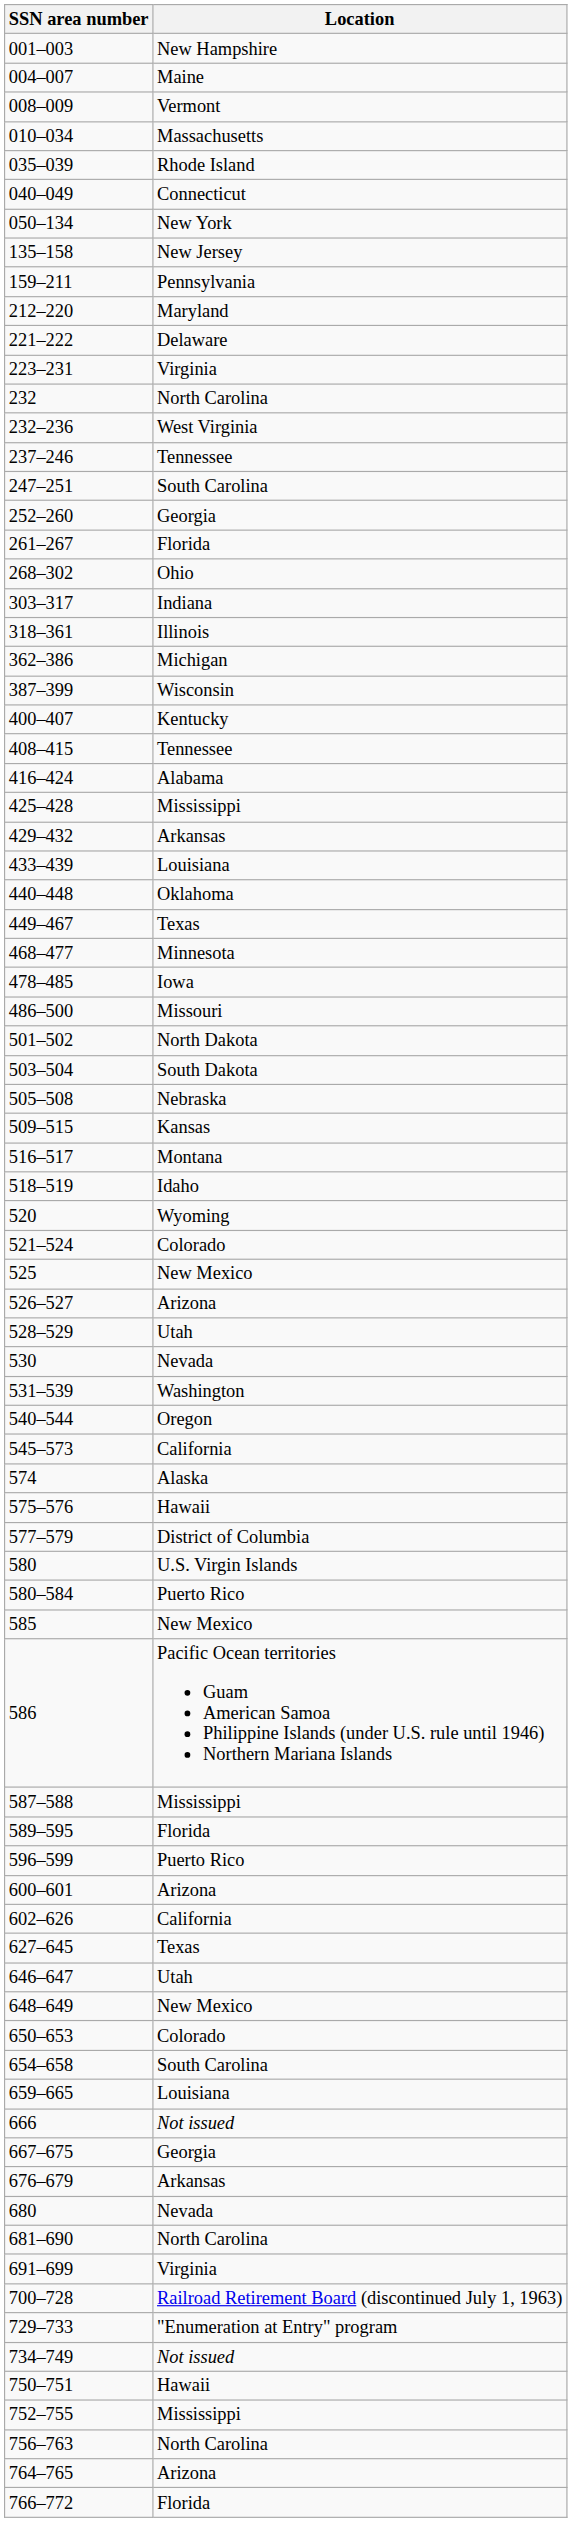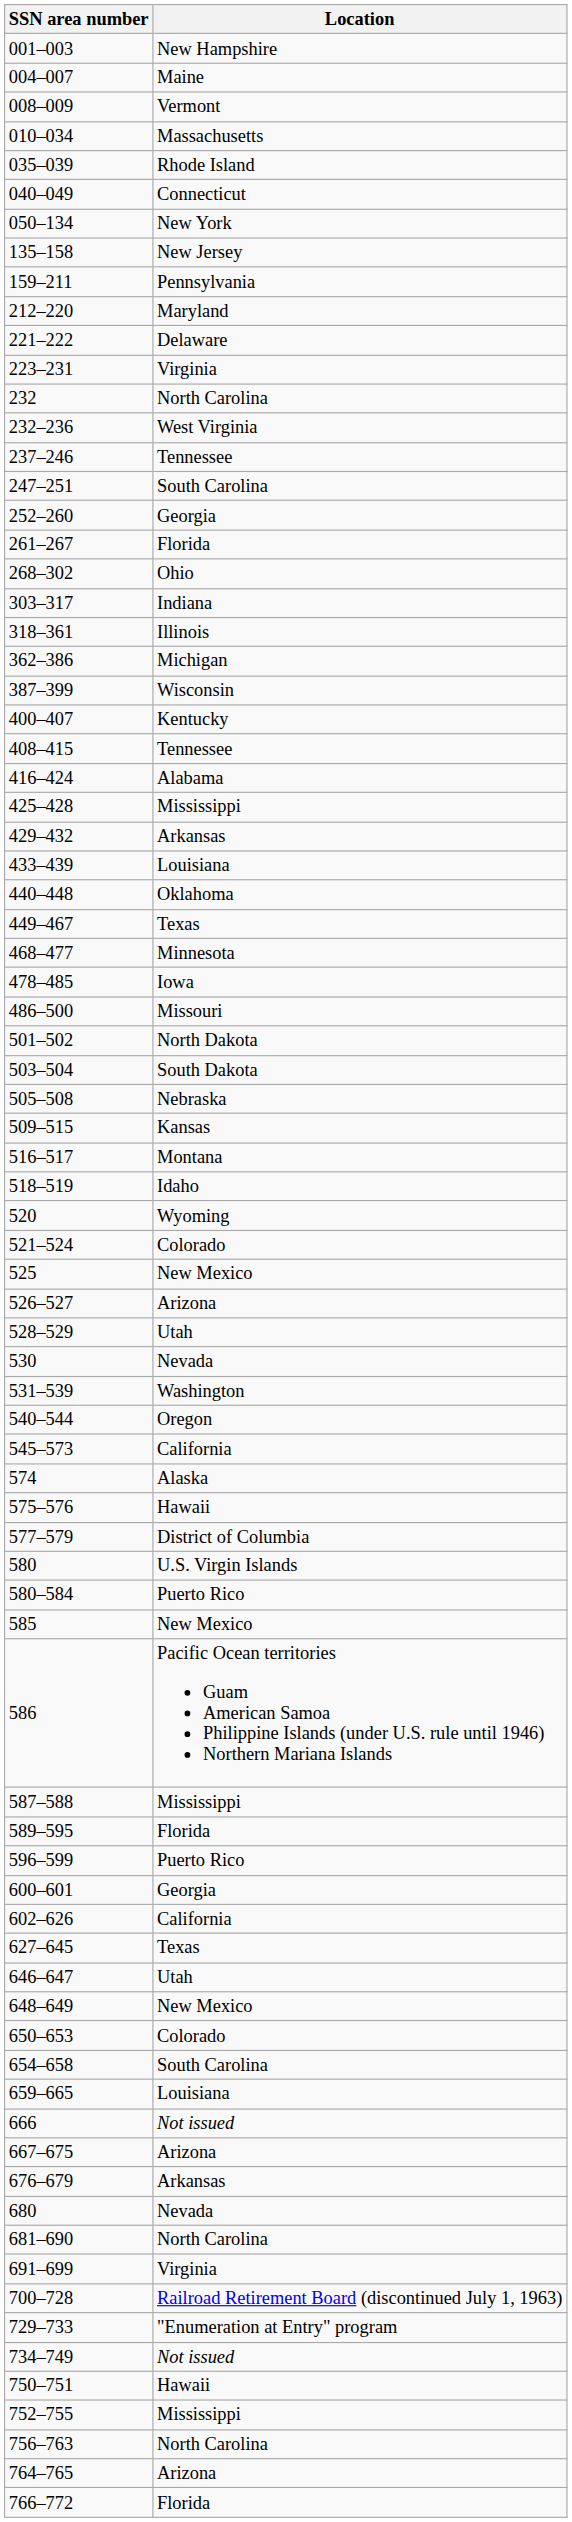 <table class="wikitable">
 <tr>
 <th>SSN area number</th>
 <th>Location</th>
 </tr>
 <tr>
 <td>001–003</td>
 <td>New Hampshire</td>
 </tr>
 <tr>
 <td>004–007</td>
 <td>Maine</td>
 </tr>
 <tr>
 <td>008–009</td>
 <td>Vermont</td>
 </tr>
 <tr>
 <td>010–034</td>
 <td>Massachusetts</td>
 </tr>
 <tr>
 <td>035–039</td>
 <td>Rhode Island</td>
 </tr>
 <tr>
 <td>040–049</td>
 <td>Connecticut</td>
 </tr>
 <tr>
 <td>050–134</td>
 <td>New York</td>
 </tr>
 <tr>
 <td>135–158</td>
 <td>New Jersey</td>
 </tr>
 <tr>
 <td>159–211</td>
 <td>Pennsylvania</td>
 </tr>
 <tr>
 <td>212–220</td>
 <td>Maryland</td>
 </tr>
 <tr>
 <td>221–222</td>
 <td>Delaware</td>
 </tr>
 <tr>
 <td>223–231</td>
 <td>Virginia</td>
 </tr>
 <tr>
 <td>232</td>
 <td>North Carolina</td>
 </tr>
 <tr>
 <td>232–236</td>
 <td>West Virginia</td>
 </tr>
 <tr>
 <td>237–246</td>
 <td>Tennessee</td>
 </tr>
 <tr>
 <td>247–251</td>
 <td>South Carolina</td>
 </tr>
 <tr>
 <td>252–260</td>
 <td>Georgia</td>
 </tr>
 <tr>
 <td>261–267</td>
 <td>Florida</td>
 </tr>
 <tr>
 <td>268–302</td>
 <td>Ohio</td>
 </tr>
 <tr>
 <td>303–317</td>
 <td>Indiana</td>
 </tr>
 <tr>
 <td>318–361</td>
 <td>Illinois</td>
 </tr>
 <tr>
 <td>362–386</td>
 <td>Michigan</td>
 </tr>
 <tr>
 <td>387–399</td>
 <td>Wisconsin</td>
 </tr>
 <tr>
 <td>400–407</td>
 <td>Kentucky</td>
 </tr>
 <tr>
 <td>408–415</td>
 <td>Tennessee</td>
 </tr>
 <tr>
 <td>416–424</td>
 <td>Alabama</td>
 </tr>
 <tr>
 <td>425–428</td>
 <td>Mississippi</td>
 </tr>
 <tr>
 <td>429–432</td>
 <td>Arkansas</td>
 </tr>
 <tr>
 <td>433–439</td>
 <td>Louisiana</td>
 </tr>
 <tr>
 <td>440–448</td>
 <td>Oklahoma</td>
 </tr>
 <tr>
 <td>449–467</td>
 <td>Texas</td>
 </tr>
 <tr>
 <td>468–477</td>
 <td>Minnesota</td>
 </tr>
 <tr>
 <td>478–485</td>
 <td>Iowa</td>
 </tr>
 <tr>
 <td>486–500</td>
 <td>Missouri</td>
 </tr>
 <tr>
 <td>501–502</td>
 <td>North Dakota</td>
 </tr>
 <tr>
 <td>503–504</td>
 <td>South Dakota</td>
 </tr>
 <tr>
 <td>505–508</td>
 <td>Nebraska</td>
 </tr>
 <tr>
 <td>509–515</td>
 <td>Kansas</td>
 </tr>
 <tr>
 <td>516–517</td>
 <td>Montana</td>
 </tr>
 <tr>
 <td>518–519</td>
 <td>Idaho</td>
 </tr>
 <tr>
 <td>520</td>
 <td>Wyoming</td>
 </tr>
 <tr>
 <td>521–524</td>
 <td>Colorado</td>
 </tr>
 <tr>
 <td>525</td>
 <td>New Mexico</td>
 </tr>
 <tr>
 <td>526–527</td>
 <td>Arizona</td>
 </tr>
 <tr>
 <td>528–529</td>
 <td>Utah</td>
 </tr>
 <tr>
 <td>530</td>
 <td>Nevada</td>
 </tr>
 <tr>
 <td>531–539</td>
 <td>Washington</td>
 </tr>
 <tr>
 <td>540–544</td>
 <td>Oregon</td>
 </tr>
 <tr>
 <td>545–573</td>
 <td>California</td>
 </tr>
 <tr>
 <td>574</td>
 <td>Alaska</td>
 </tr>
 <tr>
 <td>575–576</td>
 <td>Hawaii</td>
 </tr>
 <tr>
 <td>577–579</td>
 <td>District of Columbia</td>
 </tr>
 <tr>
 <td>580</td>
 <td>U.S. Virgin Islands</td>
 </tr>
 <tr>
 <td>580–584</td>
 <td>Puerto Rico</td>
 </tr>
 <tr>
 <td>585</td>
 <td>New Mexico</td>
 </tr>
 <tr>
 <td>586</td>
 <td>Pacific Ocean territories<br><ul><li>Guam</li><li>American Samoa</li><li>Philippine Islands (under U.S. rule until 1946)</li><li>Northern Mariana Islands</li></ul></td>
 </tr>
 <tr>
 <td>587–588</td>
 <td>Mississippi</td>
 </tr>
 <tr>
 <td>589–595</td>
 <td>Florida</td>
 </tr>
 <tr>
 <td>596–599</td>
 <td>Puerto Rico</td>
 </tr>
 <tr>
 <td>600–601</td>
-<td>Arizona</td>
+<td>Georgia</td>
 </tr>
 <tr>
 <td>602–626</td>
 <td>California</td>
 </tr>
 <tr>
 <td>627–645</td>
 <td>Texas</td>
 </tr>
 <tr>
 <td>646–647</td>
 <td>Utah</td>
 </tr>
 <tr>
 <td>648–649</td>
 <td>New Mexico</td>
 </tr>
 <tr>
 <td>650–653</td>
 <td>Colorado</td>
 </tr>
 <tr>
 <td>654–658</td>
 <td>South Carolina</td>
 </tr>
 <tr>
 <td>659–665</td>
 <td>Louisiana</td>
 </tr>
 <tr>
 <td>666</td>
 <td><em>Not issued</em></td>
 </tr>
 <tr>
 <td>667–675</td>
-<td>Georgia</td>
+<td>Arizona</td>
 </tr>
 <tr>
 <td>676–679</td>
 <td>Arkansas</td>
 </tr>
 <tr>
 <td>680</td>
 <td>Nevada</td>
 </tr>
 <tr>
 <td>681–690</td>
 <td>North Carolina</td>
 </tr>
 <tr>
 <td>691–699</td>
 <td>Virginia</td>
 </tr>
 <tr>
 <td>700–728</td>
 <td><a href='#'>Railroad Retirement Board</a> (discontinued July 1, 1963)</td>
 </tr>
 <tr>
 <td>729–733</td>
 <td>"Enumeration at Entry" program </td>
 </tr>
 <tr>
 <td>734–749</td>
 <td><em>Not issued</em> </td>
 </tr>
 <tr>
 <td>750–751</td>
 <td>Hawaii</td>
 </tr>
 <tr>
 <td>752–755</td>
 <td>Mississippi</td>
 </tr>
 <tr>
 <td>756–763</td>
 <td>North Carolina</td>
 </tr>
 <tr>
 <td>764–765</td>
 <td>Arizona</td>
 </tr>
 <tr>
 <td>766–772</td>
 <td>Florida</td>
 </tr>
 </table>
